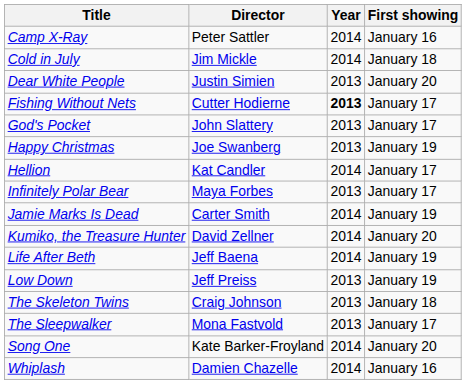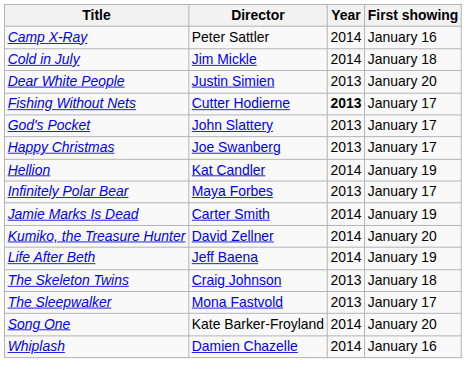 <table class="wikitable sortable">
 <tr>
 <th>Title</th>
 <th>Director</th>
 <th>Year</th>
 <th>First showing</th>
 </tr>
 <tr>
 <td><em><a href='#'>Camp X-Ray</a></em></td>
 <td>Peter Sattler</td>
 <td>2014</td>
 <td>January 16</td>
 </tr>
 <tr>
 <td><em><a href='#'>Cold in July</a></em></td>
 <td><a href='#'>Jim Mickle</a></td>
 <td>2014</td>
 <td>January 18</td>
 </tr>
 <tr>
 <td><em><a href='#'>Dear White People</a></em></td>
 <td><a href='#'>Justin Simien</a></td>
 <td>2013</td>
 <td>January 20</td>
 </tr>
 <tr>
 <td><em><a href='#'>Fishing Without Nets</a></em></td>
 <td><a href='#'>Cutter Hodierne</a></td>
 <td><strong>2013</strong></td>
 <td>January 17</td>
 </tr>
 <tr>
 <td><em><a href='#'>God's Pocket</a></em></td>
 <td><a href='#'>John Slattery</a></td>
 <td>2013</td>
 <td>January 17</td>
 </tr>
 <tr>
 <td><em><a href='#'>Happy Christmas</a></em></td>
 <td><a href='#'>Joe Swanberg</a></td>
 <td>2013</td>
-<td>January 19</td>
+<td>January 17</td>
 </tr>
 <tr>
 <td><em><a href='#'>Hellion</a></em></td>
 <td><a href='#'>Kat Candler</a></td>
 <td>2014</td>
-<td>January 17</td>
+<td>January 19</td>
 </tr>
 <tr>
 <td><em><a href='#'>Infinitely Polar Bear</a></em></td>
 <td><a href='#'>Maya Forbes</a></td>
 <td>2013</td>
 <td>January 17</td>
 </tr>
 <tr>
 <td><em><a href='#'>Jamie Marks Is Dead</a></em></td>
 <td><a href='#'>Carter Smith</a></td>
 <td>2014</td>
 <td>January 19</td>
 </tr>
 <tr>
 <td><em><a href='#'>Kumiko, the Treasure Hunter</a></em></td>
 <td><a href='#'>David Zellner</a></td>
 <td>2014</td>
 <td>January 20</td>
 </tr>
 <tr>
 <td><em><a href='#'>Life After Beth</a></em></td>
 <td><a href='#'>Jeff Baena</a></td>
 <td>2014</td>
-<td>January 19</td>
-</tr>
-<tr>
-<td><em><a href='#'>Low Down</a></em></td>
-<td><a href='#'>Jeff Preiss</a></td>
-<td>2013</td>
 <td>January 19</td>
 </tr>
 <tr>
 <td><em><a href='#'>The Skeleton Twins</a></em></td>
 <td><a href='#'>Craig Johnson</a></td>
 <td>2013</td>
 <td>January 18</td>
 </tr>
 <tr>
 <td><em><a href='#'>The Sleepwalker</a></em></td>
 <td><a href='#'>Mona Fastvold</a></td>
 <td>2013</td>
 <td>January 17</td>
 </tr>
 <tr>
 <td><em><a href='#'>Song One</a></em></td>
 <td>Kate Barker-Froyland</td>
 <td>2014</td>
 <td>January 20</td>
 </tr>
 <tr>
 <td><em><a href='#'>Whiplash</a></em></td>
 <td><a href='#'>Damien Chazelle</a></td>
 <td>2014</td>
 <td>January 16</td>
 </tr>
 </table>
